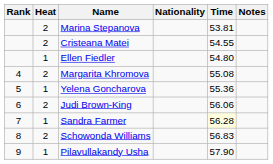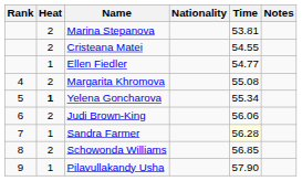 <table class="wikitable sortable" style="text-align:center">
 <tr>
 <th>Rank</th>
 <th>Heat</th>
 <th>Name</th>
 <th>Nationality</th>
 <th>Time</th>
 <th>Notes</th>
 </tr>
 <tr>
 <td></td>
 <td>2</td>
 <td align=left><a href='#'>Marina Stepanova</a></td>
 <td align=left></td>
 <td>53.81</td>
 <td></td>
 </tr>
 <tr>
 <td></td>
 <td>2</td>
 <td align=left><a href='#'>Cristeana Matei</a></td>
 <td align=left></td>
 <td>54.55</td>
 <td></td>
 </tr>
 <tr>
 <td></td>
 <td>1</td>
 <td align=left><a href='#'>Ellen Fiedler</a></td>
 <td align=left></td>
-<td>54.80</td>
+<td>54.77</td>
 <td></td>
 </tr>
 <tr>
 <td>4</td>
 <td>2</td>
 <td align=left><a href='#'>Margarita Khromova</a></td>
 <td align=left></td>
 <td>55.08</td>
 <td></td>
 </tr>
 <tr>
 <td>5</td>
-<td>1</td>
+<td><strong>1</strong></td>
 <td align=left><a href='#'>Yelena Goncharova</a></td>
 <td align=left></td>
-<td>55.36</td>
+<td>55.34</td>
 <td></td>
 </tr>
 <tr>
 <td>6</td>
 <td>2</td>
 <td align=left><a href='#'>Judi Brown-King</a></td>
 <td align=left></td>
 <td>56.06</td>
 <td></td>
 </tr>
 <tr>
 <td>7</td>
 <td>1</td>
 <td align=left><a href='#'>Sandra Farmer</a></td>
 <td align=left></td>
 <td style="background: lightyellow;">56.28</td>
 <td></td>
 </tr>
 <tr>
 <td>8</td>
 <td>2</td>
 <td align=left><a href='#'>Schowonda Williams</a></td>
 <td align=left></td>
-<td>56.83</td>
+<td>56.85</td>
 <td></td>
 </tr>
 <tr>
 <td>9</td>
 <td>1</td>
 <td align=left><a href='#'>Pilavullakandy Usha</a></td>
 <td align=left></td>
 <td>57.90</td>
 <td></td>
 </tr>
 </table>
